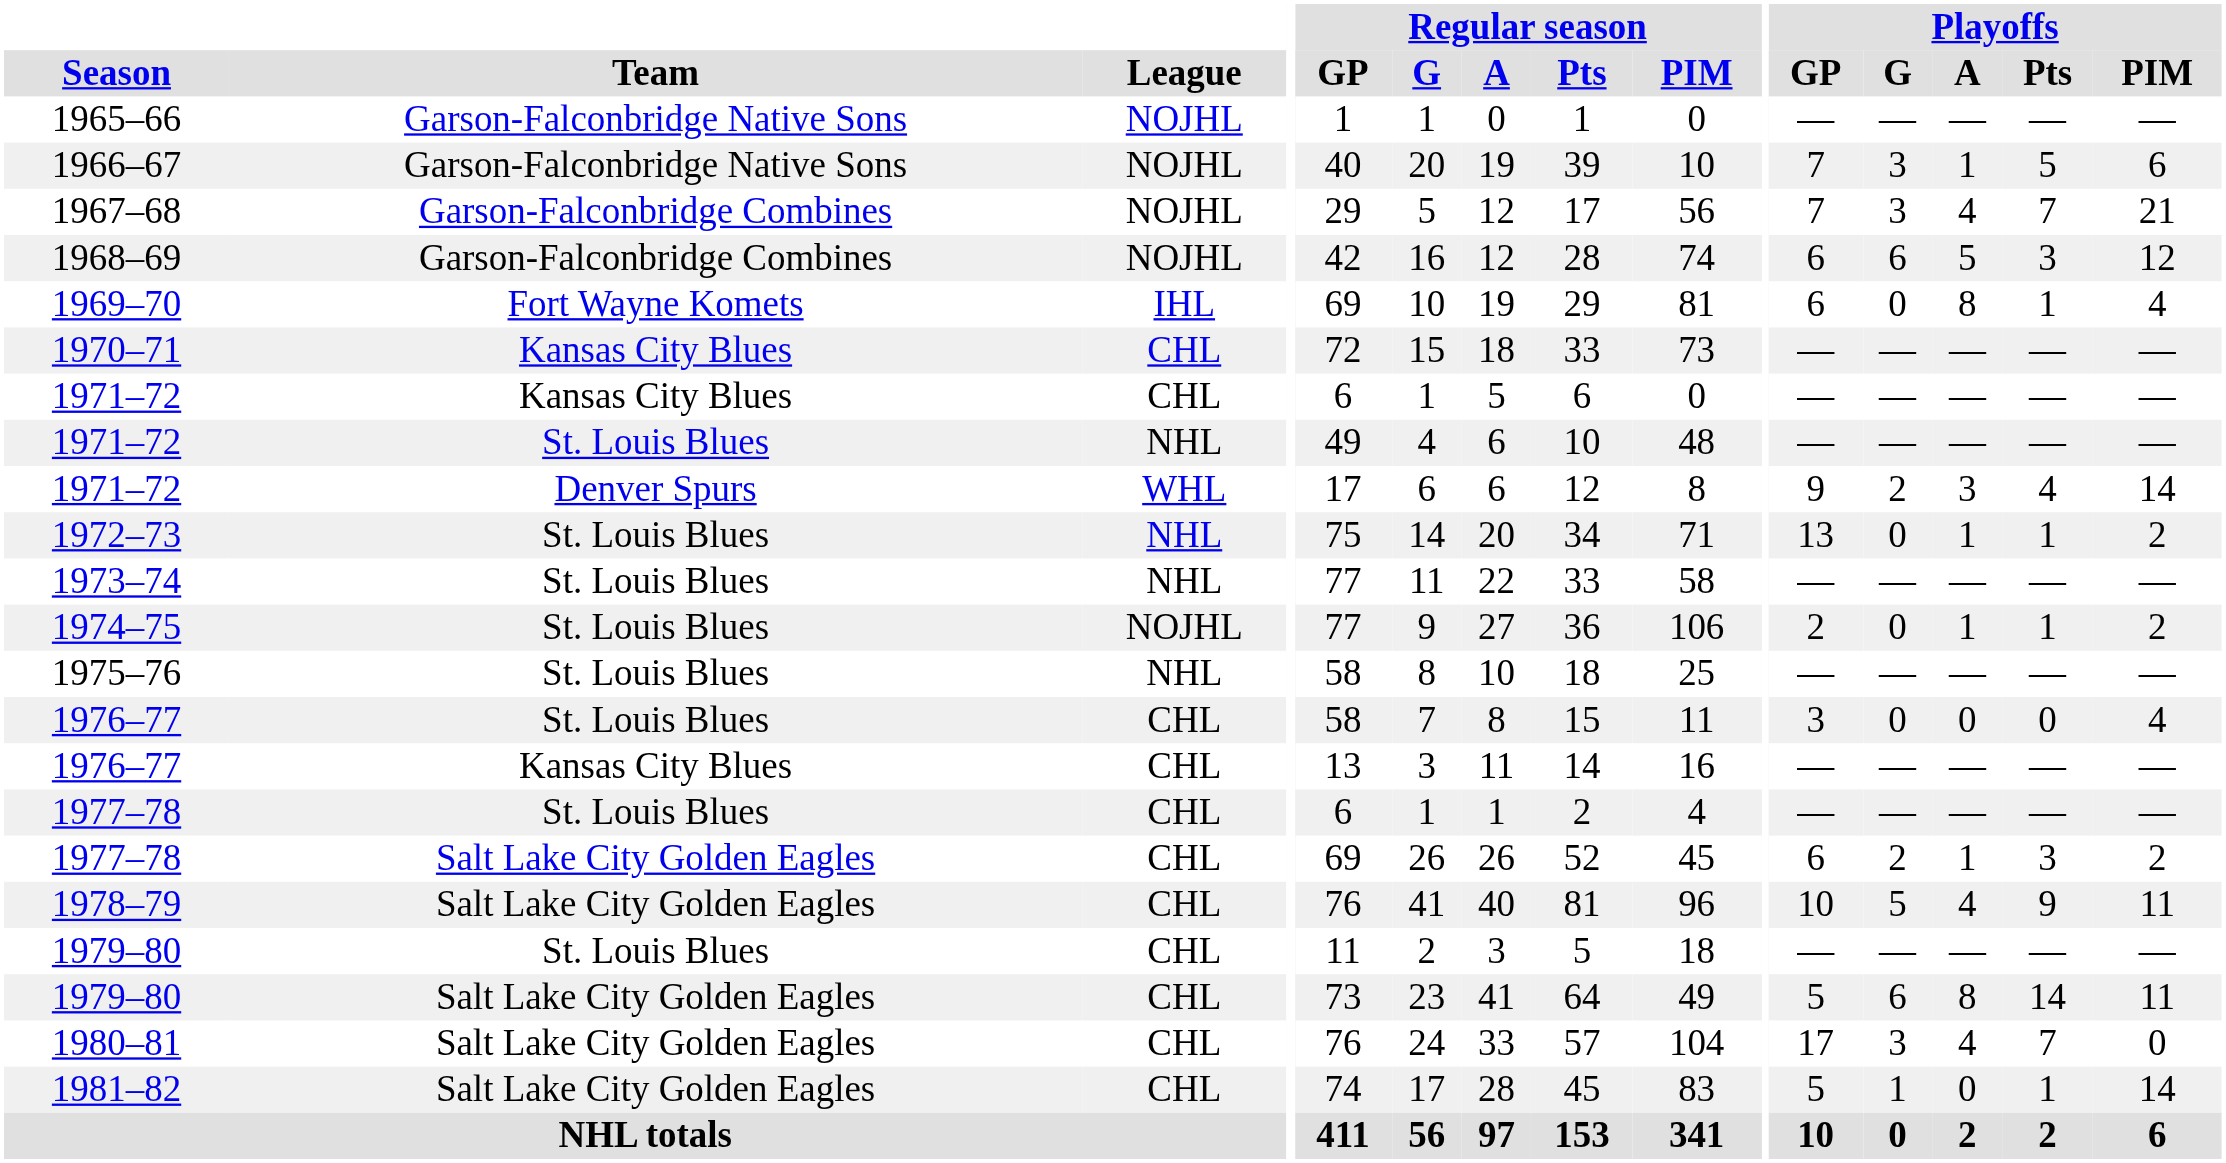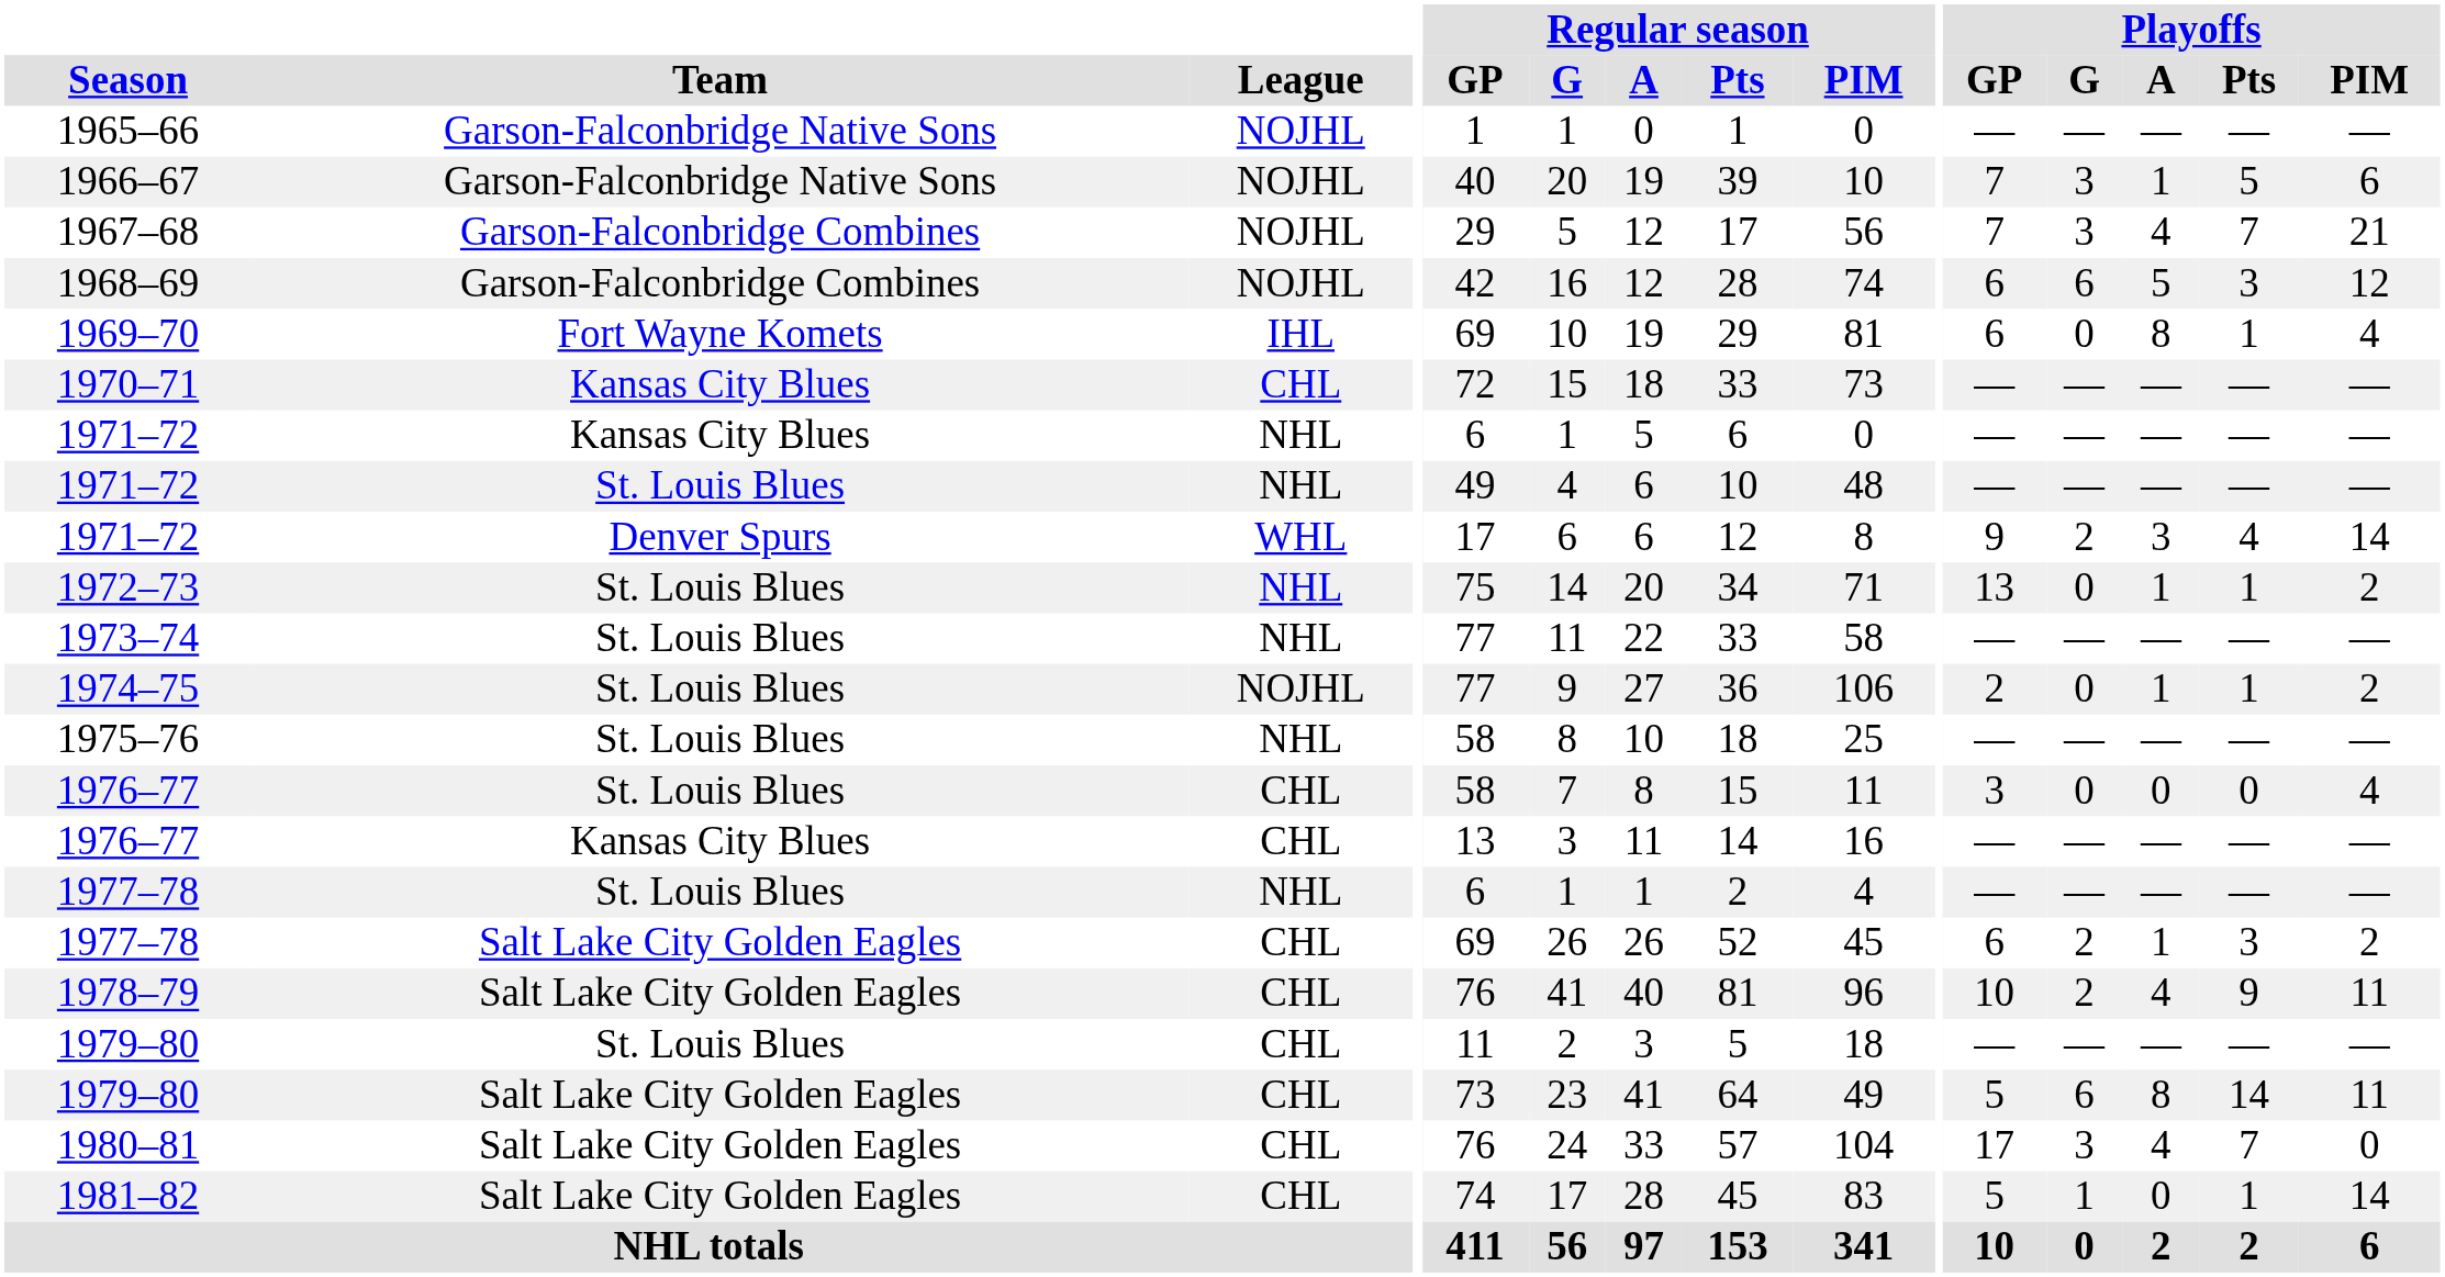 <table border="0" cellpadding="1" cellspacing="0" style="text-align:center; width:60em">
 <tr bgcolor="#e0e0e0">
 <th colspan="3" bgcolor="#ffffff"></th>
 <th rowspan="100" bgcolor="#ffffff"></th>
 <th colspan="5"><a href='#'>Regular season</a></th>
 <th rowspan="100" bgcolor="#ffffff"></th>
 <th colspan="5"><a href='#'>Playoffs</a></th>
 </tr>
 <tr bgcolor="#e0e0e0">
 <th><a href='#'>Season</a></th>
 <th>Team</th>
 <th>League</th>
 <th>GP</th>
 <th><a href='#'>G</a></th>
 <th><a href='#'>A</a></th>
 <th><a href='#'>Pts</a></th>
 <th><a href='#'>PIM</a></th>
 <th>GP</th>
 <th>G</th>
 <th>A</th>
 <th>Pts</th>
 <th>PIM</th>
 </tr>
 <tr>
 <td>1965–66</td>
 <td><a href='#'>Garson-Falconbridge Native Sons</a></td>
 <td><a href='#'>NOJHL</a></td>
 <td>1</td>
 <td>1</td>
 <td>0</td>
 <td>1</td>
 <td>0</td>
 <td>—</td>
 <td>—</td>
 <td>—</td>
 <td>—</td>
 <td>—</td>
 </tr>
 <tr bgcolor="#f0f0f0">
 <td>1966–67</td>
 <td>Garson-Falconbridge Native Sons</td>
 <td>NOJHL</td>
 <td>40</td>
 <td>20</td>
 <td>19</td>
 <td>39</td>
 <td>10</td>
 <td>7</td>
 <td>3</td>
 <td>1</td>
 <td>5</td>
 <td>6</td>
 </tr>
 <tr>
 <td>1967–68</td>
 <td><a href='#'>Garson-Falconbridge Combines</a></td>
 <td>NOJHL</td>
 <td>29</td>
 <td>5</td>
 <td>12</td>
 <td>17</td>
 <td>56</td>
 <td>7</td>
 <td>3</td>
 <td>4</td>
 <td>7</td>
 <td>21</td>
 </tr>
 <tr bgcolor="#f0f0f0">
 <td>1968–69</td>
 <td>Garson-Falconbridge Combines</td>
 <td>NOJHL</td>
 <td>42</td>
 <td>16</td>
 <td>12</td>
 <td>28</td>
 <td>74</td>
 <td>6</td>
 <td>6</td>
 <td>5</td>
 <td>3</td>
 <td>12</td>
 </tr>
 <tr>
 <td><a href='#'>1969–70</a></td>
 <td><a href='#'>Fort Wayne Komets</a></td>
 <td><a href='#'>IHL</a></td>
 <td>69</td>
 <td>10</td>
 <td>19</td>
 <td>29</td>
 <td>81</td>
 <td>6</td>
 <td>0</td>
 <td>8</td>
 <td>1</td>
 <td>4</td>
 </tr>
 <tr bgcolor="#f0f0f0">
 <td><a href='#'>1970–71</a></td>
 <td><a href='#'>Kansas City Blues</a></td>
 <td><a href='#'>CHL</a></td>
 <td>72</td>
 <td>15</td>
 <td>18</td>
 <td>33</td>
 <td>73</td>
 <td>—</td>
 <td>—</td>
 <td>—</td>
 <td>—</td>
 <td>—</td>
 </tr>
 <tr>
 <td><a href='#'>1971–72</a></td>
 <td>Kansas City Blues</td>
-<td>CHL</td>
+<td>NHL</td>
 <td>6</td>
 <td>1</td>
 <td>5</td>
 <td>6</td>
 <td>0</td>
 <td>—</td>
 <td>—</td>
 <td>—</td>
 <td>—</td>
 <td>—</td>
 </tr>
 <tr bgcolor="#f0f0f0">
 <td><a href='#'>1971–72</a></td>
 <td><a href='#'>St. Louis Blues</a></td>
 <td>NHL</td>
 <td>49</td>
 <td>4</td>
 <td>6</td>
 <td>10</td>
 <td>48</td>
 <td>—</td>
 <td>—</td>
 <td>—</td>
 <td>—</td>
 <td>—</td>
 </tr>
 <tr>
 <td><a href='#'>1971–72</a></td>
 <td><a href='#'>Denver Spurs</a></td>
 <td><a href='#'>WHL</a></td>
 <td>17</td>
 <td>6</td>
 <td>6</td>
 <td>12</td>
 <td>8</td>
 <td>9</td>
 <td>2</td>
 <td>3</td>
 <td>4</td>
 <td>14</td>
 </tr>
 <tr bgcolor="#f0f0f0">
 <td><a href='#'>1972–73</a></td>
 <td>St. Louis Blues</td>
 <td><a href='#'>NHL</a></td>
 <td>75</td>
 <td>14</td>
 <td>20</td>
 <td>34</td>
 <td>71</td>
 <td>13</td>
 <td>0</td>
 <td>1</td>
 <td>1</td>
 <td>2</td>
 </tr>
 <tr>
 <td><a href='#'>1973–74</a></td>
 <td>St. Louis Blues</td>
 <td>NHL</td>
 <td>77</td>
 <td>11</td>
 <td>22</td>
 <td>33</td>
 <td>58</td>
 <td>—</td>
 <td>—</td>
 <td>—</td>
 <td>—</td>
 <td>—</td>
 </tr>
 <tr bgcolor="#f0f0f0">
 <td><a href='#'>1974–75</a></td>
 <td>St. Louis Blues</td>
 <td>NOJHL</td>
 <td>77</td>
 <td>9</td>
 <td>27</td>
 <td>36</td>
 <td>106</td>
 <td>2</td>
 <td>0</td>
 <td>1</td>
 <td>1</td>
 <td>2</td>
 </tr>
 <tr>
 <td>1975–76</td>
 <td>St. Louis Blues</td>
 <td>NHL</td>
 <td>58</td>
 <td>8</td>
 <td>10</td>
 <td>18</td>
 <td>25</td>
 <td>—</td>
 <td>—</td>
 <td>—</td>
 <td>—</td>
 <td>—</td>
 </tr>
 <tr bgcolor="#f0f0f0">
 <td><a href='#'>1976–77</a></td>
 <td>St. Louis Blues</td>
 <td>CHL</td>
 <td>58</td>
 <td>7</td>
 <td>8</td>
 <td>15</td>
 <td>11</td>
 <td>3</td>
 <td>0</td>
 <td>0</td>
 <td>0</td>
 <td>4</td>
 </tr>
 <tr>
 <td><a href='#'>1976–77</a></td>
 <td>Kansas City Blues</td>
 <td>CHL</td>
 <td>13</td>
 <td>3</td>
 <td>11</td>
 <td>14</td>
 <td>16</td>
 <td>—</td>
 <td>—</td>
 <td>—</td>
 <td>—</td>
 <td>—</td>
 </tr>
 <tr bgcolor="#f0f0f0">
 <td><a href='#'>1977–78</a></td>
 <td>St. Louis Blues</td>
-<td>CHL</td>
+<td>NHL</td>
 <td>6</td>
 <td>1</td>
 <td>1</td>
 <td>2</td>
 <td>4</td>
 <td>—</td>
 <td>—</td>
 <td>—</td>
 <td>—</td>
 <td>—</td>
 </tr>
 <tr>
 <td><a href='#'>1977–78</a></td>
 <td><a href='#'>Salt Lake City Golden Eagles</a></td>
 <td>CHL</td>
 <td>69</td>
 <td>26</td>
 <td>26</td>
 <td>52</td>
 <td>45</td>
 <td>6</td>
 <td>2</td>
 <td>1</td>
 <td>3</td>
 <td>2</td>
 </tr>
 <tr bgcolor="#f0f0f0">
 <td><a href='#'>1978–79</a></td>
 <td>Salt Lake City Golden Eagles</td>
 <td>CHL</td>
 <td>76</td>
 <td>41</td>
 <td>40</td>
 <td>81</td>
 <td>96</td>
 <td>10</td>
-<td>5</td>
+<td>2</td>
 <td>4</td>
 <td>9</td>
 <td>11</td>
 </tr>
 <tr>
 <td><a href='#'>1979–80</a></td>
 <td>St. Louis Blues</td>
 <td>CHL</td>
 <td>11</td>
 <td>2</td>
 <td>3</td>
 <td>5</td>
 <td>18</td>
 <td>—</td>
 <td>—</td>
 <td>—</td>
 <td>—</td>
 <td>—</td>
 </tr>
 <tr bgcolor="#f0f0f0">
 <td><a href='#'>1979–80</a></td>
 <td>Salt Lake City Golden Eagles</td>
 <td>CHL</td>
 <td>73</td>
 <td>23</td>
 <td>41</td>
 <td>64</td>
 <td>49</td>
 <td>5</td>
 <td>6</td>
 <td>8</td>
 <td>14</td>
 <td>11</td>
 </tr>
 <tr>
 <td><a href='#'>1980–81</a></td>
 <td>Salt Lake City Golden Eagles</td>
 <td>CHL</td>
 <td>76</td>
 <td>24</td>
 <td>33</td>
 <td>57</td>
 <td>104</td>
 <td>17</td>
 <td>3</td>
 <td>4</td>
 <td>7</td>
 <td>0</td>
 </tr>
 <tr bgcolor="#f0f0f0">
 <td><a href='#'>1981–82</a></td>
 <td>Salt Lake City Golden Eagles</td>
 <td>CHL</td>
 <td>74</td>
 <td>17</td>
 <td>28</td>
 <td>45</td>
 <td>83</td>
 <td>5</td>
 <td>1</td>
 <td>0</td>
 <td>1</td>
 <td>14</td>
 </tr>
 <tr bgcolor="#e0e0e0">
 <th colspan="3">NHL totals</th>
 <th>411</th>
 <th>56</th>
 <th>97</th>
 <th>153</th>
 <th>341</th>
 <th>10</th>
 <th>0</th>
 <th>2</th>
 <th>2</th>
 <th>6</th>
 </tr>
 </table>
